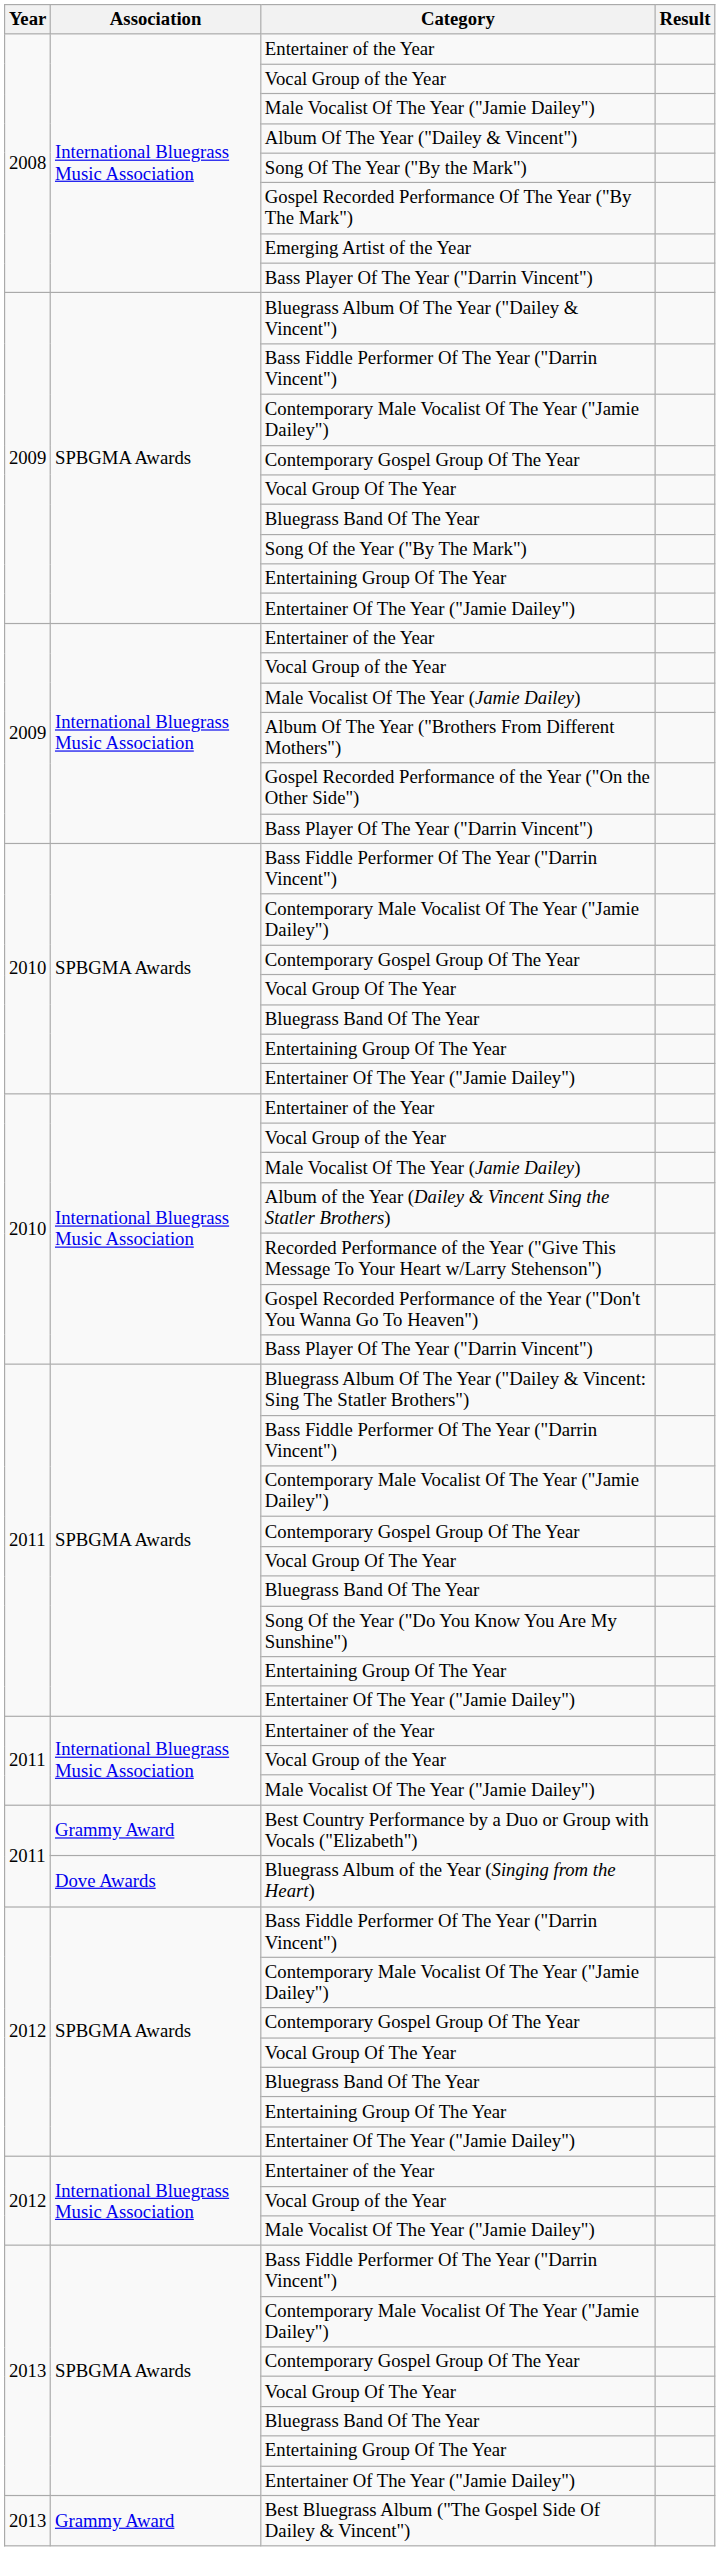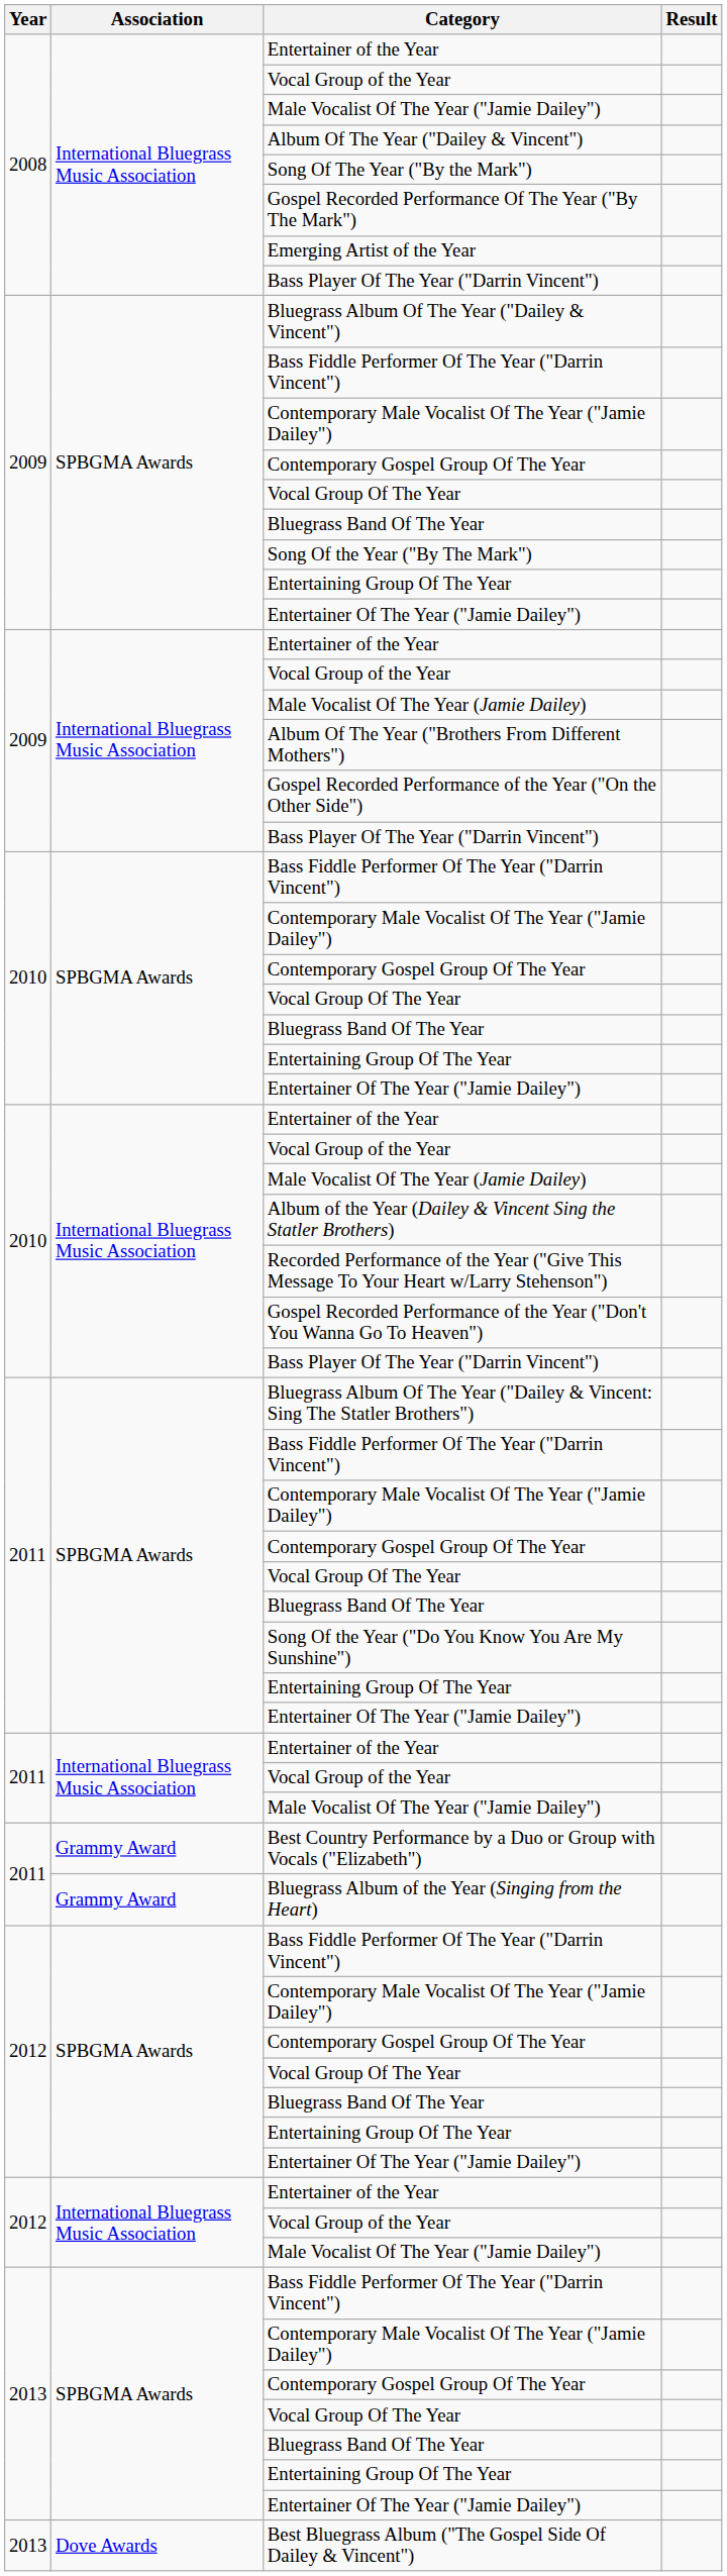 <table class="wikitable">
 <tr>
 <th>Year</th>
 <th>Association</th>
 <th>Category</th>
 <th>Result</th>
 </tr>
 <tr>
 <td rowspan=8>2008</td>
 <td rowspan=8><a href='#'>International Bluegrass Music Association</a></td>
 <td>Entertainer of the Year</td>
 <td></td>
 </tr>
 <tr>
 <td>Vocal Group of the Year</td>
 <td></td>
 </tr>
 <tr>
 <td>Male Vocalist Of The Year ("Jamie Dailey")</td>
 <td></td>
 </tr>
 <tr>
 <td>Album Of The Year ("Dailey & Vincent")</td>
 <td></td>
 </tr>
 <tr>
 <td>Song Of The Year ("By the Mark")</td>
 <td></td>
 </tr>
 <tr>
 <td>Gospel Recorded Performance Of The Year ("By The Mark")</td>
 <td></td>
 </tr>
 <tr>
 <td>Emerging Artist of the Year</td>
 <td></td>
 </tr>
 <tr>
 <td>Bass Player Of The Year ("Darrin Vincent")</td>
 <td></td>
 </tr>
 <tr>
 <td rowspan=9>2009</td>
 <td rowspan=9>SPBGMA Awards</td>
 <td>Bluegrass Album Of The Year ("Dailey & Vincent")</td>
 <td></td>
 </tr>
 <tr>
 <td>Bass Fiddle Performer Of The Year ("Darrin Vincent")</td>
 <td></td>
 </tr>
 <tr>
 <td>Contemporary Male Vocalist Of The Year ("Jamie Dailey")</td>
 <td></td>
 </tr>
 <tr>
 <td>Contemporary Gospel Group Of The Year</td>
 <td></td>
 </tr>
 <tr>
 <td>Vocal Group Of The Year</td>
 <td></td>
 </tr>
 <tr>
 <td>Bluegrass Band Of The Year</td>
 <td></td>
 </tr>
 <tr>
 <td>Song Of the Year ("By The Mark")</td>
 <td></td>
 </tr>
 <tr>
 <td>Entertaining Group Of The Year</td>
 <td></td>
 </tr>
 <tr>
 <td>Entertainer Of The Year ("Jamie Dailey")</td>
 <td></td>
 </tr>
 <tr>
 <td rowspan=6>2009</td>
 <td rowspan=6><a href='#'>International Bluegrass Music Association</a></td>
 <td>Entertainer of the Year</td>
 <td></td>
 </tr>
 <tr>
 <td>Vocal Group of the Year</td>
 <td></td>
 </tr>
 <tr>
 <td>Male Vocalist Of The Year (<em>Jamie Dailey</em>)</td>
 <td></td>
 </tr>
 <tr>
 <td>Album Of The Year ("Brothers From Different Mothers")</td>
 <td></td>
 </tr>
 <tr>
 <td>Gospel Recorded Performance of the Year ("On the Other Side")</td>
 <td></td>
 </tr>
 <tr>
 <td>Bass Player Of The Year ("Darrin Vincent")</td>
 <td></td>
 </tr>
 <tr>
 <td rowspan=7>2010</td>
 <td rowspan=7>SPBGMA Awards</td>
 <td>Bass Fiddle Performer Of The Year ("Darrin Vincent")</td>
 <td></td>
 </tr>
 <tr>
 <td>Contemporary Male Vocalist Of The Year ("Jamie Dailey")</td>
 <td></td>
 </tr>
 <tr>
 <td>Contemporary Gospel Group Of The Year</td>
 <td></td>
 </tr>
 <tr>
 <td>Vocal Group Of The Year</td>
 <td></td>
 </tr>
 <tr>
 <td>Bluegrass Band Of The Year</td>
 <td></td>
 </tr>
 <tr>
 <td>Entertaining Group Of The Year</td>
 <td></td>
 </tr>
 <tr>
 <td>Entertainer Of The Year ("Jamie Dailey")</td>
 <td></td>
 </tr>
 <tr>
 <td rowspan=7>2010</td>
 <td rowspan=7><a href='#'>International Bluegrass Music Association</a></td>
 <td>Entertainer of the Year</td>
 <td></td>
 </tr>
 <tr>
 <td>Vocal Group of the Year</td>
 <td></td>
 </tr>
 <tr>
 <td>Male Vocalist Of The Year (<em>Jamie Dailey</em>)</td>
 <td></td>
 </tr>
 <tr>
 <td>Album of the Year (<em>Dailey & Vincent Sing the Statler Brothers</em>)</td>
 <td></td>
 </tr>
 <tr>
 <td>Recorded Performance of the Year ("Give This Message To Your Heart w/Larry Stehenson")</td>
 <td></td>
 </tr>
 <tr>
 <td>Gospel Recorded Performance of the Year ("Don't You Wanna Go To Heaven")</td>
 <td></td>
 </tr>
 <tr>
 <td>Bass Player Of The Year ("Darrin Vincent")</td>
 <td></td>
 </tr>
 <tr>
 <td rowspan=9>2011</td>
 <td rowspan=9>SPBGMA Awards</td>
 <td>Bluegrass Album Of The Year ("Dailey & Vincent: Sing The Statler Brothers")</td>
 <td></td>
 </tr>
 <tr>
 <td>Bass Fiddle Performer Of The Year ("Darrin Vincent")</td>
 <td></td>
 </tr>
 <tr>
 <td>Contemporary Male Vocalist Of The Year ("Jamie Dailey")</td>
 <td></td>
 </tr>
 <tr>
 <td>Contemporary Gospel Group Of The Year</td>
 <td></td>
 </tr>
 <tr>
 <td>Vocal Group Of The Year</td>
 <td></td>
 </tr>
 <tr>
 <td>Bluegrass Band Of The Year</td>
 <td></td>
 </tr>
 <tr>
 <td>Song Of the Year ("Do You Know You Are My Sunshine")</td>
 <td></td>
 </tr>
 <tr>
 <td>Entertaining Group Of The Year</td>
 <td></td>
 </tr>
 <tr>
 <td>Entertainer Of The Year ("Jamie Dailey")</td>
 <td></td>
 </tr>
 <tr>
 <td rowspan=3>2011</td>
 <td rowspan=3><a href='#'>International Bluegrass Music Association</a></td>
 <td>Entertainer of the Year</td>
 <td></td>
 </tr>
 <tr>
 <td>Vocal Group of the Year</td>
 <td></td>
 </tr>
 <tr>
 <td>Male Vocalist Of The Year ("Jamie Dailey")</td>
 <td></td>
 </tr>
 <tr>
 <td rowspan=2>2011</td>
 <td><a href='#'>Grammy Award</a></td>
 <td>Best Country Performance by a Duo or Group with Vocals ("Elizabeth")</td>
 <td></td>
 </tr>
 <tr>
-<td><a href='#'>Dove Awards</a></td>
+<td><a href='#'>Grammy Award</a></td>
 <td>Bluegrass Album of the Year (<em>Singing from the Heart</em>)</td>
 <td></td>
 </tr>
 <tr>
 <td rowspan=7>2012</td>
 <td rowspan=7>SPBGMA Awards</td>
 <td>Bass Fiddle Performer Of The Year ("Darrin Vincent")</td>
 <td></td>
 </tr>
 <tr>
 <td>Contemporary Male Vocalist Of The Year ("Jamie Dailey")</td>
 <td></td>
 </tr>
 <tr>
 <td>Contemporary Gospel Group Of The Year</td>
 <td></td>
 </tr>
 <tr>
 <td>Vocal Group Of The Year</td>
 <td></td>
 </tr>
 <tr>
 <td>Bluegrass Band Of The Year</td>
 <td></td>
 </tr>
 <tr>
 <td>Entertaining Group Of The Year</td>
 <td></td>
 </tr>
 <tr>
 <td>Entertainer Of The Year ("Jamie Dailey")</td>
 <td></td>
 </tr>
 <tr>
 <td rowspan=3>2012</td>
 <td rowspan=3><a href='#'>International Bluegrass Music Association</a></td>
 <td>Entertainer of the Year</td>
 <td></td>
 </tr>
 <tr>
 <td>Vocal Group of the Year</td>
 <td></td>
 </tr>
 <tr>
 <td>Male Vocalist Of The Year ("Jamie Dailey")</td>
 <td></td>
 </tr>
 <tr>
 <td rowspan=7>2013</td>
 <td rowspan=7>SPBGMA Awards</td>
 <td>Bass Fiddle Performer Of The Year ("Darrin Vincent")</td>
 <td></td>
 </tr>
 <tr>
 <td>Contemporary Male Vocalist Of The Year ("Jamie Dailey")</td>
 <td></td>
 </tr>
 <tr>
 <td>Contemporary Gospel Group Of The Year</td>
 <td></td>
 </tr>
 <tr>
 <td>Vocal Group Of The Year</td>
 <td></td>
 </tr>
 <tr>
 <td>Bluegrass Band Of The Year</td>
 <td></td>
 </tr>
 <tr>
 <td>Entertaining Group Of The Year</td>
 <td></td>
 </tr>
 <tr>
 <td>Entertainer Of The Year ("Jamie Dailey")</td>
 <td></td>
 </tr>
 <tr>
 <td rowspan=2>2013</td>
-<td><a href='#'>Grammy Award</a></td>
+<td><a href='#'>Dove Awards</a></td>
 <td>Best Bluegrass Album ("The Gospel Side Of Dailey & Vincent")</td>
 <td></td>
 </tr>
 </table>
